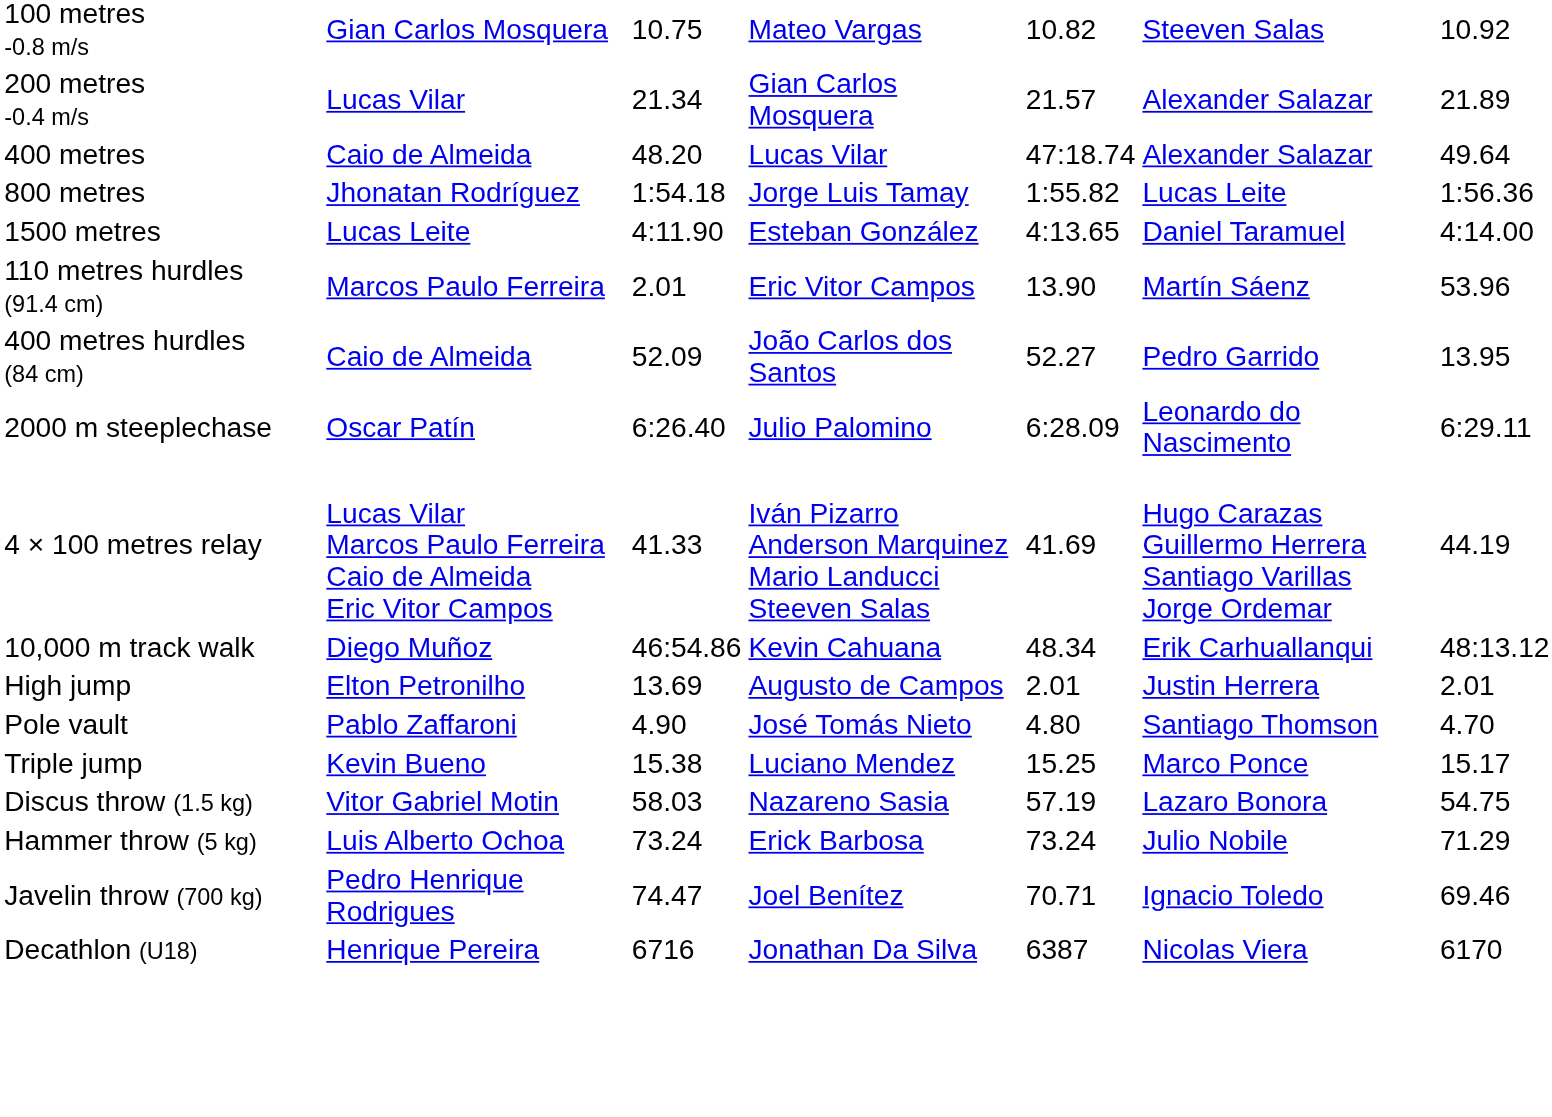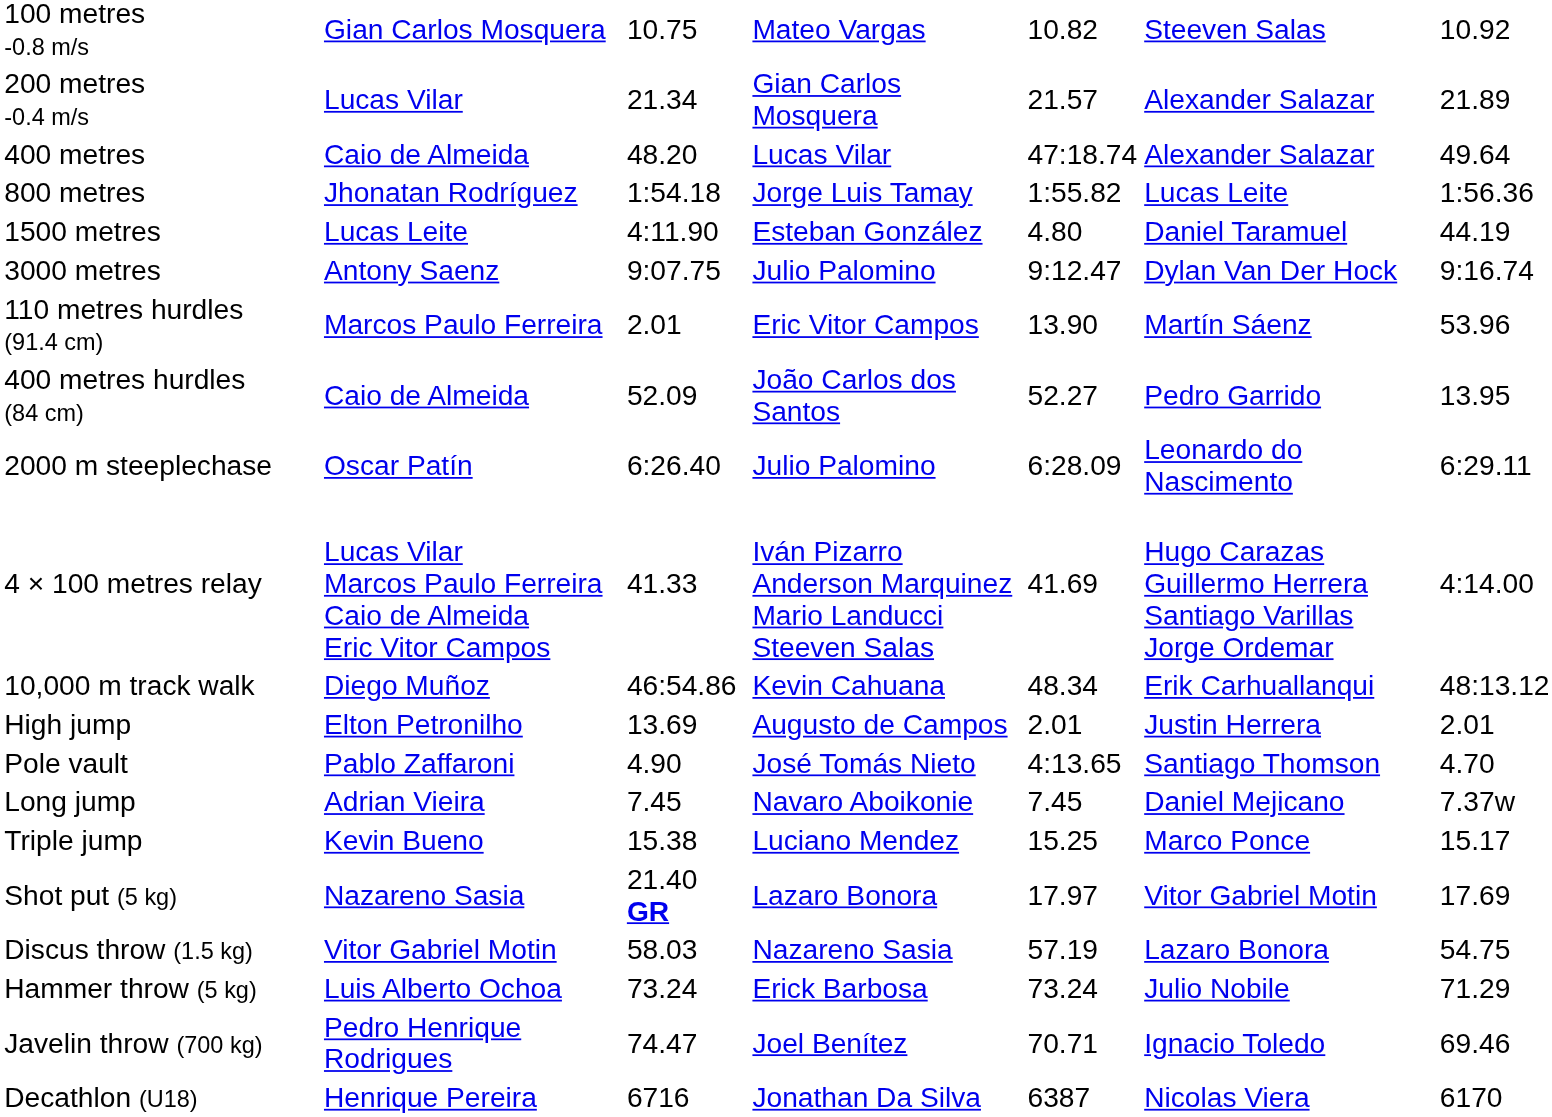 <table>
 <tr>
 <td>100 metres<br><small>-0.8 m/s</small></td>
 <td><a href='#'>Gian Carlos Mosquera</a><br></td>
 <td>10.75</td>
 <td><a href='#'>Mateo Vargas</a><br></td>
 <td>10.82</td>
 <td><a href='#'>Steeven Salas</a><br></td>
 <td>10.92</td>
 </tr>
 <tr>
 <td>200 metres<br><small>-0.4 m/s</small></td>
 <td><a href='#'>Lucas Vilar</a><br></td>
 <td>21.34</td>
 <td><a href='#'>Gian Carlos Mosquera</a><br></td>
 <td>21.57</td>
 <td><a href='#'>Alexander Salazar</a><br></td>
 <td>21.89</td>
 </tr>
 <tr>
 <td>400 metres</td>
 <td><a href='#'>Caio de Almeida</a><br></td>
 <td>48.20</td>
 <td><a href='#'>Lucas Vilar</a><br></td>
 <td>47:18.74</td>
 <td><a href='#'>Alexander Salazar</a><br></td>
 <td>49.64</td>
 </tr>
 <tr>
 <td>800 metres</td>
 <td><a href='#'>Jhonatan Rodríguez</a><br></td>
 <td>1:54.18</td>
 <td><a href='#'>Jorge Luis Tamay</a><br></td>
 <td>1:55.82</td>
 <td><a href='#'>Lucas Leite</a><br></td>
 <td>1:56.36</td>
 </tr>
 <tr>
 <td>1500 metres</td>
 <td><a href='#'>Lucas Leite</a><br></td>
 <td>4:11.90</td>
 <td><a href='#'>Esteban González</a><br></td>
-<td>4:13.65</td>
+<td>4.80</td>
 <td><a href='#'>Daniel Taramuel</a><br></td>
-<td>4:14.00</td>
+<td>44.19</td>
+</tr>
+<tr>
+<td>3000 metres</td>
+<td><a href='#'>Antony Saenz</a><br></td>
+<td>9:07.75</td>
+<td><a href='#'>Julio Palomino</a><br></td>
+<td>9:12.47</td>
+<td><a href='#'>Dylan Van Der Hock</a><br></td>
+<td>9:16.74</td>
 </tr>
 <tr>
 <td>110 metres hurdles <small>(91.4 cm)</small></td>
 <td><a href='#'>Marcos Paulo Ferreira</a><br></td>
 <td>2.01</td>
 <td><a href='#'>Eric Vitor Campos</a><br></td>
 <td>13.90</td>
 <td><a href='#'>Martín Sáenz</a><br></td>
 <td>53.96</td>
 </tr>
 <tr>
 <td>400 metres hurdles <small>(84 cm)</small></td>
 <td><a href='#'>Caio de Almeida</a><br></td>
 <td>52.09</td>
 <td><a href='#'>João Carlos dos Santos</a><br></td>
 <td>52.27</td>
 <td><a href='#'>Pedro Garrido</a><br></td>
 <td>13.95</td>
 </tr>
 <tr>
 <td>2000 m steeplechase</td>
 <td><a href='#'>Oscar Patín</a><br></td>
 <td>6:26.40</td>
 <td><a href='#'>Julio Palomino</a><br></td>
 <td>6:28.09</td>
 <td><a href='#'>Leonardo do Nascimento</a><br></td>
 <td>6:29.11</td>
 </tr>
 <tr>
 <td>4 × 100 metres relay</td>
 <td><br><a href='#'>Lucas Vilar</a><br><a href='#'>Marcos Paulo Ferreira</a><br><a href='#'>Caio de Almeida</a><br><a href='#'>Eric Vitor Campos</a></td>
 <td>41.33</td>
 <td><br><a href='#'>Iván Pizarro</a><br><a href='#'>Anderson Marquinez</a><br><a href='#'>Mario Landucci</a><br><a href='#'>Steeven Salas</a></td>
 <td>41.69</td>
 <td><br><a href='#'>Hugo Carazas</a><br><a href='#'>Guillermo Herrera</a><br><a href='#'>Santiago Varillas</a><br><a href='#'>Jorge Ordemar</a></td>
-<td>44.19</td>
+<td>4:14.00</td>
 </tr>
 <tr>
 <td>10,000 m track walk</td>
 <td><a href='#'>Diego Muñoz</a><br></td>
 <td>46:54.86</td>
 <td><a href='#'>Kevin Cahuana</a><br></td>
 <td>48.34</td>
 <td><a href='#'>Erik Carhuallanqui</a><br></td>
 <td>48:13.12</td>
 </tr>
 <tr>
 <td>High jump</td>
 <td><a href='#'>Elton Petronilho</a><br></td>
 <td>13.69</td>
 <td><a href='#'>Augusto de Campos</a><br></td>
 <td>2.01</td>
 <td><a href='#'>Justin Herrera</a><br></td>
 <td>2.01</td>
 </tr>
 <tr>
 <td>Pole vault</td>
 <td><a href='#'>Pablo Zaffaroni</a><br></td>
 <td>4.90</td>
 <td><a href='#'>José Tomás Nieto</a><br></td>
-<td>4.80</td>
+<td>4:13.65</td>
 <td><a href='#'>Santiago Thomson</a><br></td>
 <td>4.70</td>
+</tr>
+<tr>
+<td>Long jump</td>
+<td><a href='#'>Adrian Vieira</a><br></td>
+<td>7.45</td>
+<td><a href='#'>Navaro Aboikonie</a><br></td>
+<td>7.45</td>
+<td><a href='#'>Daniel Mejicano</a><br></td>
+<td>7.37w</td>
 </tr>
 <tr>
 <td>Triple jump</td>
 <td><a href='#'>Kevin Bueno</a><br></td>
 <td>15.38</td>
 <td><a href='#'>Luciano Mendez</a><br></td>
 <td>15.25</td>
 <td><a href='#'>Marco Ponce</a><br></td>
 <td>15.17</td>
+</tr>
+<tr>
+<td>Shot put <small>(5 kg)</small></td>
+<td><a href='#'>Nazareno Sasia</a><br></td>
+<td>21.40 <strong><a href='#'>GR</a></strong></td>
+<td><a href='#'>Lazaro Bonora</a><br></td>
+<td>17.97</td>
+<td><a href='#'>Vitor Gabriel Motin</a><br></td>
+<td>17.69</td>
 </tr>
 <tr>
 <td>Discus throw <small>(1.5 kg)</small></td>
 <td><a href='#'>Vitor Gabriel Motin</a><br></td>
 <td>58.03</td>
 <td><a href='#'>Nazareno Sasia</a><br></td>
 <td>57.19</td>
 <td><a href='#'>Lazaro Bonora</a><br></td>
 <td>54.75</td>
 </tr>
 <tr>
 <td>Hammer throw <small>(5 kg)</small></td>
 <td><a href='#'>Luis Alberto Ochoa</a><br></td>
 <td>73.24</td>
 <td><a href='#'>Erick Barbosa</a><br></td>
 <td>73.24</td>
 <td><a href='#'>Julio Nobile</a><br></td>
 <td>71.29</td>
 </tr>
 <tr>
 <td>Javelin throw <small>(700 kg)</small></td>
 <td><a href='#'>Pedro Henrique Rodrigues</a><br></td>
 <td>74.47</td>
 <td><a href='#'>Joel Benítez</a><br></td>
 <td>70.71</td>
 <td><a href='#'>Ignacio Toledo</a><br></td>
 <td>69.46</td>
 </tr>
 <tr>
 <td>Decathlon <small>(U18)</small></td>
 <td><a href='#'>Henrique Pereira</a><br></td>
 <td>6716</td>
 <td><a href='#'>Jonathan Da Silva</a><br></td>
 <td>6387</td>
 <td><a href='#'>Nicolas Viera</a><br></td>
 <td>6170</td>
 </tr>
 </table>
